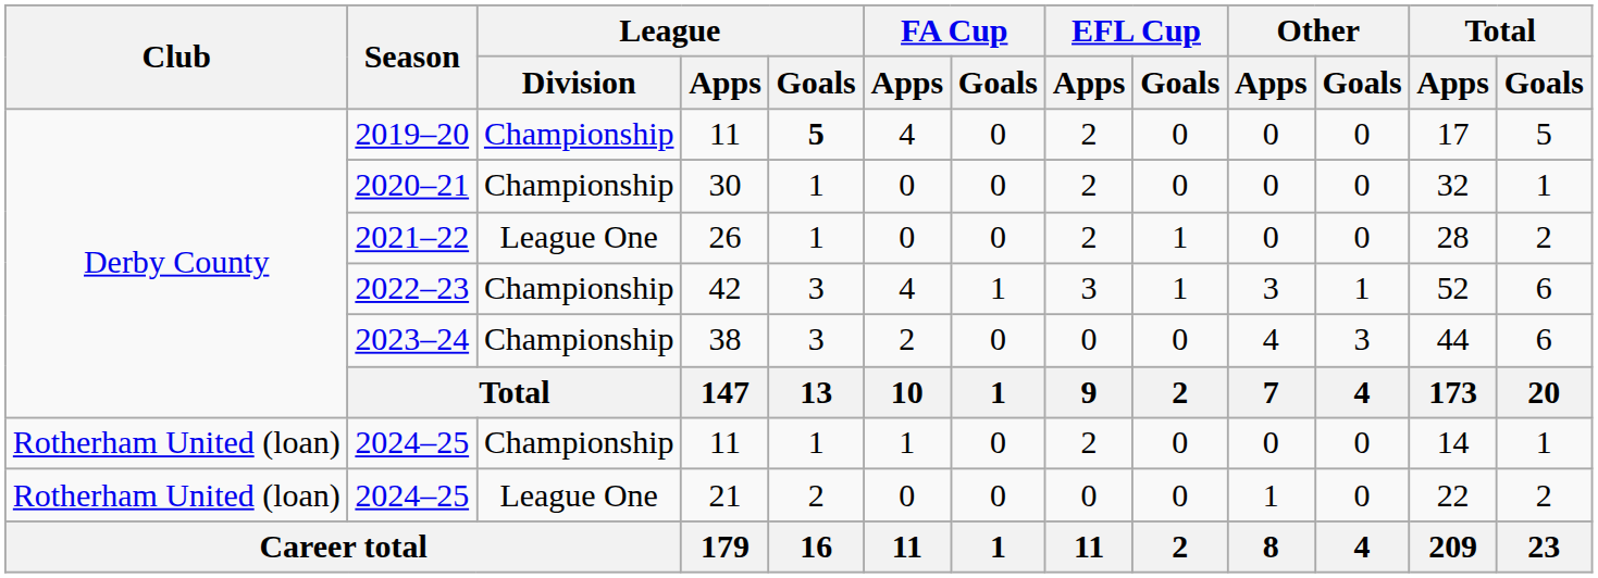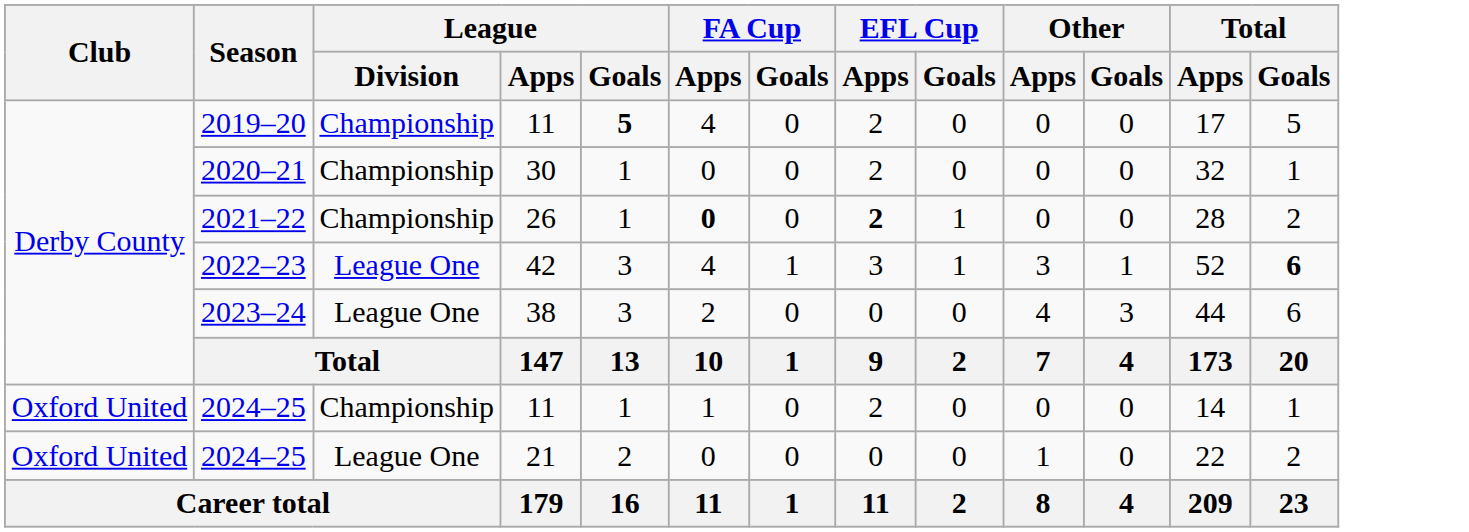 <table class="wikitable" style="text-align: center;">
 <tr>
 <th rowspan="2">Club</th>
 <th rowspan="2">Season</th>
 <th colspan="3">League</th>
 <th colspan="2"><a href='#'>FA Cup</a></th>
 <th colspan="2"><a href='#'>EFL Cup</a></th>
 <th colspan="2">Other</th>
 <th colspan="2">Total</th>
 </tr>
 <tr>
 <th>Division</th>
 <th>Apps</th>
 <th>Goals</th>
 <th>Apps</th>
 <th>Goals</th>
 <th>Apps</th>
 <th>Goals</th>
 <th>Apps</th>
 <th>Goals</th>
 <th>Apps</th>
 <th>Goals</th>
 </tr>
 <tr>
 <td rowspan="6"><a href='#'>Derby County</a></td>
 <td><a href='#'>2019–20</a></td>
 <td><a href='#'>Championship</a></td>
 <td>11</td>
 <td><strong>5</strong></td>
 <td>4</td>
 <td>0</td>
 <td>2</td>
 <td>0</td>
 <td>0</td>
 <td>0</td>
 <td>17</td>
 <td>5</td>
 </tr>
 <tr>
 <td><a href='#'>2020–21</a></td>
 <td>Championship</td>
 <td>30</td>
 <td>1</td>
 <td>0</td>
 <td>0</td>
 <td>2</td>
 <td>0</td>
 <td>0</td>
 <td>0</td>
 <td>32</td>
 <td>1</td>
 </tr>
 <tr>
 <td><a href='#'>2021–22</a></td>
-<td>League One</td>
+<td>Championship</td>
 <td>26</td>
 <td>1</td>
+<td><strong>0</strong></td>
 <td>0</td>
-<td>0</td>
-<td>2</td>
+<td><strong>2</strong></td>
 <td>1</td>
 <td>0</td>
 <td>0</td>
 <td>28</td>
 <td>2</td>
 </tr>
 <tr>
 <td><a href='#'>2022–23</a></td>
-<td>Championship</td>
+<td><a href='#'>League One</a></td>
 <td>42</td>
 <td>3</td>
 <td>4</td>
 <td>1</td>
 <td>3</td>
 <td>1</td>
 <td>3</td>
 <td>1</td>
 <td>52</td>
-<td>6</td>
+<td><strong>6</strong></td>
 </tr>
 <tr>
 <td><a href='#'>2023–24</a></td>
-<td>Championship</td>
+<td>League One</td>
 <td>38</td>
 <td>3</td>
 <td>2</td>
 <td>0</td>
 <td>0</td>
 <td>0</td>
 <td>4</td>
 <td>3</td>
 <td>44</td>
 <td>6</td>
 </tr>
 <tr>
 <th colspan="2">Total</th>
 <th>147</th>
 <th>13</th>
 <th>10</th>
 <th>1</th>
 <th>9</th>
 <th>2</th>
 <th>7</th>
 <th>4</th>
 <th>173</th>
 <th>20</th>
 </tr>
 <tr>
-<td><a href='#'>Rotherham United</a> (loan)</td>
+<td><a href='#'>Oxford United</a></td>
 <td><a href='#'>2024–25</a></td>
 <td>Championship</td>
 <td>11</td>
 <td>1</td>
 <td>1</td>
 <td>0</td>
 <td>2</td>
 <td>0</td>
 <td>0</td>
 <td>0</td>
 <td>14</td>
 <td>1</td>
 </tr>
 <tr>
-<td><a href='#'>Rotherham United</a> (loan)</td>
+<td><a href='#'>Oxford United</a></td>
 <td><a href='#'>2024–25</a></td>
 <td>League One</td>
 <td>21</td>
 <td>2</td>
 <td>0</td>
 <td>0</td>
 <td>0</td>
 <td>0</td>
 <td>1</td>
 <td>0</td>
 <td>22</td>
 <td>2</td>
 </tr>
 <tr>
 <th colspan="3">Career total</th>
 <th>179</th>
 <th>16</th>
 <th>11</th>
 <th>1</th>
 <th>11</th>
 <th>2</th>
 <th>8</th>
 <th>4</th>
 <th>209</th>
 <th>23</th>
 </tr>
 </table>
